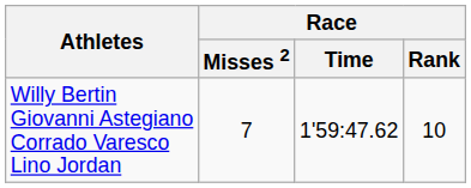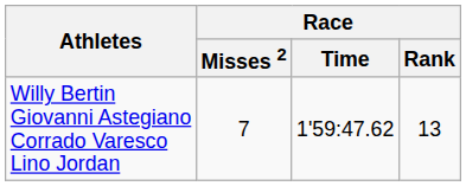 <table class="wikitable" border="1" style="font-size:90%">
 <tr>
 <th rowspan=2>Athletes</th>
 <th colspan=3>Race</th>
 </tr>
 <tr>
 <th>Misses <sup>2</sup></th>
 <th>Time</th>
 <th>Rank</th>
 </tr>
 <tr>
 <td><a href='#'>Willy Bertin</a><br><a href='#'>Giovanni Astegiano</a><br><a href='#'>Corrado Varesco</a><br><a href='#'>Lino Jordan</a></td>
 <td align=center>7</td>
 <td align=center>1'59:47.62</td>
-<td align=center>10</td>
+<td align=center>13</td>
 </tr>
 </table>
